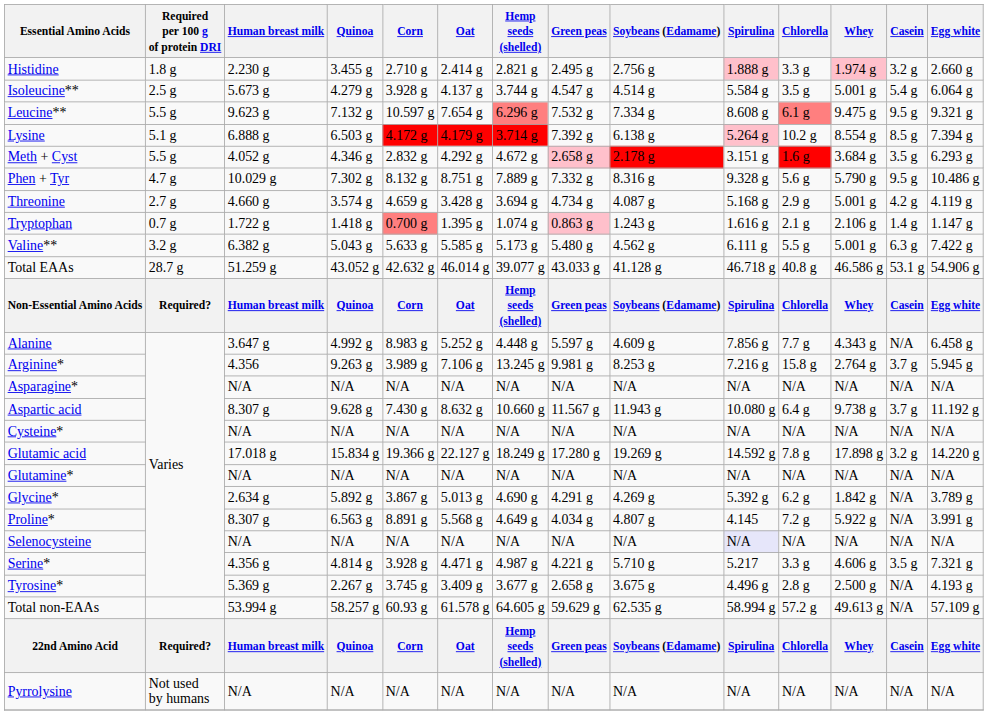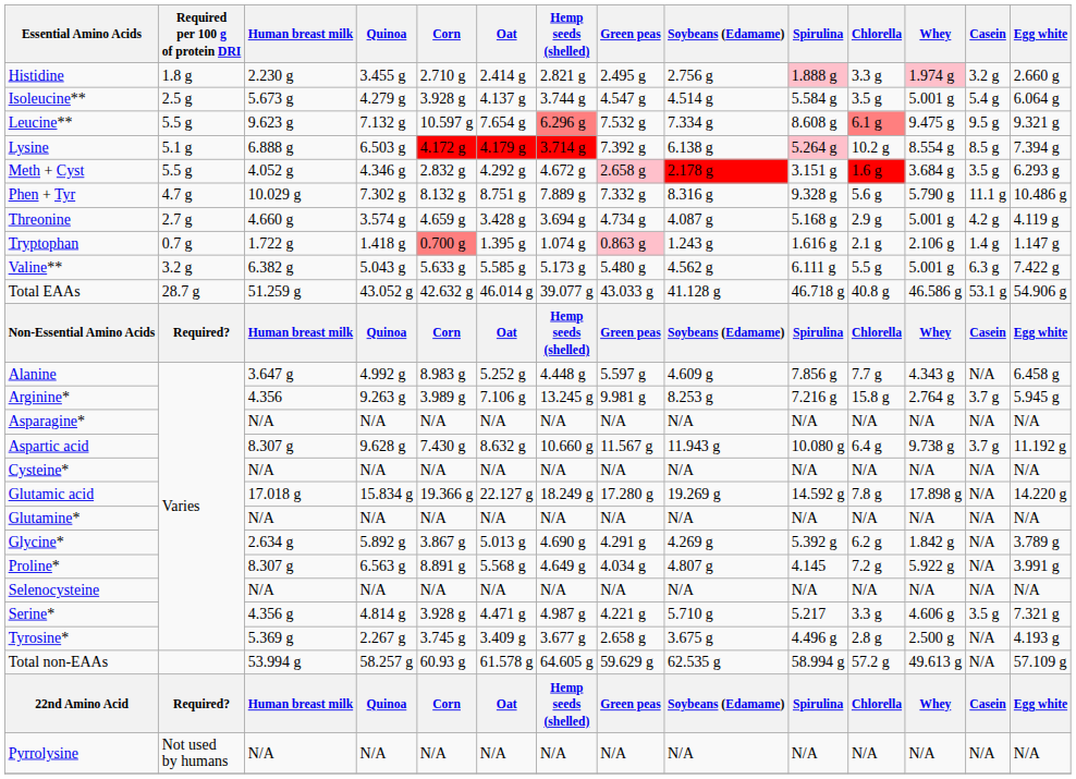 <table class="sortable wikitable">
 <tr>
 <th><small>Essential Amino Acids</small></th>
 <th><small>Required<br>per 100 <a href='#'>g</a><br>of protein <a href='#'>DRI</a></small></th>
 <th><small><a href='#'>Human breast milk</a></small></th>
 <th><small><a href='#'>Quinoa</a></small></th>
 <th><small><a href='#'>Corn</a></small></th>
 <th><small><a href='#'>Oat</a></small></th>
 <th><small><a href='#'>Hemp<br>seeds<br>(shelled)</a></small></th>
 <th><small><a href='#'>Green peas</a></small></th>
 <th><small><a href='#'>Soybeans</a> (<a href='#'>Edamame</a>)</small></th>
 <th><small><a href='#'>Spirulina</a></small></th>
 <th><small><a href='#'>Chlorella</a></small></th>
 <th><small><a href='#'>Whey</a></small></th>
 <th><small><a href='#'>Casein</a></small></th>
 <th><small><a href='#'>Egg white</a></small></th>
 </tr>
 <tr>
 <td><a href='#'>Histidine</a></td>
 <td>1.8 g</td>
 <td>2.230 g</td>
 <td>3.455 g</td>
 <td>2.710 g</td>
 <td>2.414 g</td>
 <td>2.821 g</td>
 <td>2.495 g</td>
 <td>2.756 g</td>
 <td bgcolor="pink">1.888 g</td>
 <td>3.3 g</td>
 <td bgcolor="pink">1.974 g</td>
 <td>3.2 g</td>
 <td>2.660 g</td>
 </tr>
 <tr>
 <td><a href='#'>Isoleucine</a>**</td>
 <td>2.5 g</td>
 <td>5.673 g</td>
 <td>4.279 g</td>
 <td>3.928 g</td>
 <td>4.137 g</td>
 <td>3.744 g</td>
 <td>4.547 g</td>
 <td>4.514 g</td>
 <td>5.584 g</td>
 <td>3.5 g</td>
 <td>5.001 g</td>
 <td>5.4 g</td>
 <td>6.064 g</td>
 </tr>
 <tr>
 <td><a href='#'>Leucine</a>**</td>
 <td>5.5 g</td>
 <td>9.623 g</td>
 <td>7.132 g</td>
 <td>10.597 g</td>
 <td>7.654 g</td>
 <td bgcolor="#FF7F7F">6.296 g</td>
 <td>7.532 g</td>
 <td>7.334 g</td>
 <td>8.608 g</td>
 <td bgcolor="#FF7F7F">6.1 g</td>
 <td>9.475 g</td>
 <td>9.5 g</td>
 <td>9.321 g</td>
 </tr>
 <tr>
 <td><a href='#'>Lysine</a></td>
 <td>5.1 g</td>
 <td>6.888 g</td>
 <td>6.503 g</td>
 <td bgcolor="red">4.172 g</td>
 <td bgcolor="red">4.179 g</td>
 <td bgcolor="red">3.714 g</td>
 <td>7.392 g</td>
 <td>6.138 g</td>
 <td bgcolor="pink">5.264 g</td>
 <td>10.2 g</td>
 <td>8.554 g</td>
 <td>8.5 g</td>
 <td>7.394 g</td>
 </tr>
 <tr>
 <td><a href='#'>Meth</a> + <a href='#'>Cyst</a></td>
 <td>5.5 g</td>
 <td>4.052 g</td>
 <td>4.346 g</td>
 <td>2.832 g</td>
 <td>4.292 g</td>
 <td>4.672 g</td>
 <td bgcolor="pink">2.658 g</td>
 <td bgcolor=red>2.178 g</td>
 <td>3.151 g</td>
 <td bgcolor=red>1.6 g</td>
 <td>3.684 g</td>
 <td>3.5 g</td>
 <td>6.293 g</td>
 </tr>
 <tr>
 <td><a href='#'>Phen</a> + <a href='#'>Tyr</a></td>
 <td>4.7 g</td>
 <td>10.029 g</td>
 <td>7.302 g</td>
 <td>8.132 g</td>
 <td>8.751 g</td>
 <td>7.889 g</td>
 <td>7.332 g</td>
 <td>8.316 g</td>
 <td>9.328 g</td>
 <td>5.6 g</td>
 <td>5.790 g</td>
-<td>9.5 g</td>
+<td>11.1 g</td>
 <td>10.486 g</td>
 </tr>
 <tr>
 <td><a href='#'>Threonine</a></td>
 <td>2.7 g</td>
 <td>4.660 g</td>
 <td>3.574 g</td>
 <td>4.659 g</td>
 <td>3.428 g</td>
 <td>3.694 g</td>
 <td>4.734 g</td>
 <td>4.087 g</td>
 <td>5.168 g</td>
 <td>2.9 g</td>
 <td>5.001 g</td>
 <td>4.2 g</td>
 <td>4.119 g</td>
 </tr>
 <tr>
 <td><a href='#'>Tryptophan</a></td>
 <td>0.7 g</td>
 <td>1.722 g</td>
 <td>1.418 g</td>
 <td bgcolor="#FF7F7F">0.700 g</td>
 <td>1.395 g</td>
 <td>1.074 g</td>
 <td bgcolor="pink">0.863 g</td>
 <td>1.243 g</td>
 <td>1.616 g</td>
 <td>2.1 g</td>
 <td>2.106 g</td>
 <td>1.4 g</td>
 <td>1.147 g</td>
 </tr>
 <tr>
 <td><a href='#'>Valine</a>**</td>
 <td>3.2 g</td>
 <td>6.382 g</td>
 <td>5.043 g</td>
 <td>5.633 g</td>
 <td>5.585 g</td>
 <td>5.173 g</td>
 <td>5.480 g</td>
 <td>4.562 g</td>
 <td>6.111 g</td>
 <td>5.5 g</td>
 <td>5.001 g</td>
 <td>6.3 g</td>
 <td>7.422 g</td>
 </tr>
 <tr>
 <td>Total EAAs</td>
 <td>28.7 g</td>
 <td>51.259 g</td>
 <td>43.052 g</td>
 <td>42.632 g</td>
 <td>46.014 g</td>
 <td>39.077 g</td>
 <td>43.033 g</td>
 <td>41.128 g</td>
 <td>46.718 g</td>
 <td>40.8 g</td>
 <td>46.586 g</td>
 <td>53.1 g</td>
 <td>54.906 g</td>
 </tr>
 <tr>
 <th><small>Non-Essential Amino Acids</small></th>
 <th><small>Required?</small></th>
 <th><small><a href='#'>Human breast milk</a></small></th>
 <th><small><a href='#'>Quinoa</a></small></th>
 <th><small><a href='#'>Corn</a></small></th>
 <th><small><a href='#'>Oat</a></small></th>
 <th><small><a href='#'>Hemp<br>seeds<br>(shelled)</a></small></th>
 <th><small><a href='#'>Green peas</a></small></th>
 <th><small><a href='#'>Soybeans</a> (<a href='#'>Edamame</a>)</small></th>
 <th><small><a href='#'>Spirulina</a></small></th>
 <th><small><a href='#'>Chlorella</a></small></th>
 <th><small><a href='#'>Whey</a></small></th>
 <th><small><a href='#'>Casein</a></small></th>
 <th><small><a href='#'>Egg white</a></small></th>
 </tr>
 <tr>
 <td><a href='#'>Alanine</a></td>
 <td rowspan="12">Varies</td>
 <td>3.647 g</td>
 <td>4.992 g</td>
 <td>8.983 g</td>
 <td>5.252 g</td>
 <td>4.448 g</td>
 <td>5.597 g</td>
 <td>4.609 g</td>
 <td>7.856 g</td>
 <td>7.7 g</td>
 <td>4.343 g</td>
 <td>N/A</td>
 <td>6.458 g</td>
 </tr>
 <tr>
 <td><a href='#'>Arginine</a>*</td>
 <td>4.356</td>
 <td>9.263 g</td>
 <td>3.989 g</td>
 <td>7.106 g</td>
 <td>13.245 g</td>
 <td>9.981 g</td>
 <td>8.253 g</td>
 <td>7.216 g</td>
 <td>15.8 g</td>
 <td>2.764 g</td>
 <td>3.7 g</td>
 <td>5.945 g</td>
 </tr>
 <tr>
 <td><a href='#'>Asparagine</a>*</td>
 <td>N/A</td>
 <td>N/A</td>
 <td>N/A</td>
 <td>N/A</td>
 <td>N/A</td>
 <td>N/A</td>
 <td>N/A</td>
 <td>N/A</td>
 <td>N/A</td>
 <td>N/A</td>
 <td>N/A</td>
 <td>N/A</td>
 </tr>
 <tr>
 <td><a href='#'>Aspartic acid</a></td>
 <td>8.307 g</td>
 <td>9.628 g</td>
 <td>7.430 g</td>
 <td>8.632 g</td>
 <td>10.660 g</td>
 <td>11.567 g</td>
 <td>11.943 g</td>
 <td>10.080 g</td>
 <td>6.4 g</td>
 <td>9.738 g</td>
 <td>3.7 g</td>
 <td>11.192 g</td>
 </tr>
 <tr>
 <td><a href='#'>Cysteine</a>*</td>
 <td>N/A</td>
 <td>N/A</td>
 <td>N/A</td>
 <td>N/A</td>
 <td>N/A</td>
 <td>N/A</td>
 <td>N/A</td>
 <td>N/A</td>
 <td>N/A</td>
 <td>N/A</td>
 <td>N/A</td>
 <td>N/A</td>
 </tr>
 <tr>
 <td><a href='#'>Glutamic acid</a></td>
 <td>17.018 g</td>
 <td>15.834 g</td>
 <td>19.366 g</td>
 <td>22.127 g</td>
 <td>18.249 g</td>
 <td>17.280 g</td>
 <td>19.269 g</td>
 <td>14.592 g</td>
 <td>7.8 g</td>
 <td>17.898 g</td>
-<td>3.2 g</td>
+<td>N/A</td>
 <td>14.220 g</td>
 </tr>
 <tr>
 <td><a href='#'>Glutamine</a>*</td>
 <td>N/A</td>
 <td>N/A</td>
 <td>N/A</td>
 <td>N/A</td>
 <td>N/A</td>
 <td>N/A</td>
 <td>N/A</td>
 <td>N/A</td>
 <td>N/A</td>
 <td>N/A</td>
 <td>N/A</td>
 <td>N/A</td>
 </tr>
 <tr>
 <td><a href='#'>Glycine</a>*</td>
 <td>2.634 g</td>
 <td>5.892 g</td>
 <td>3.867 g</td>
 <td>5.013 g</td>
 <td>4.690 g</td>
 <td>4.291 g</td>
 <td>4.269 g</td>
 <td>5.392 g</td>
 <td>6.2 g</td>
 <td>1.842 g</td>
 <td>N/A</td>
 <td>3.789 g</td>
 </tr>
 <tr>
 <td><a href='#'>Proline</a>*</td>
 <td>8.307 g</td>
 <td>6.563 g</td>
 <td>8.891 g</td>
 <td>5.568 g</td>
 <td>4.649 g</td>
 <td>4.034 g</td>
 <td>4.807 g</td>
 <td>4.145</td>
 <td>7.2 g</td>
 <td>5.922 g</td>
 <td>N/A</td>
 <td>3.991 g</td>
 </tr>
 <tr>
 <td><a href='#'>Selenocysteine</a></td>
 <td>N/A</td>
 <td>N/A</td>
 <td>N/A</td>
 <td>N/A</td>
 <td>N/A</td>
 <td>N/A</td>
 <td>N/A</td>
-<td style="background: lavender;">N/A</td>
+<td>N/A</td>
 <td>N/A</td>
 <td>N/A</td>
 <td>N/A</td>
 <td>N/A</td>
 </tr>
 <tr>
 <td><a href='#'>Serine</a>*</td>
 <td>4.356 g</td>
 <td>4.814 g</td>
 <td>3.928 g</td>
 <td>4.471 g</td>
 <td>4.987 g</td>
 <td>4.221 g</td>
 <td>5.710 g</td>
 <td>5.217</td>
 <td>3.3 g</td>
 <td>4.606 g</td>
 <td>3.5 g</td>
 <td>7.321 g</td>
 </tr>
 <tr>
 <td><a href='#'>Tyrosine</a>*</td>
 <td>5.369 g</td>
 <td>2.267 g</td>
 <td>3.745 g</td>
 <td>3.409 g</td>
 <td>3.677 g</td>
 <td>2.658 g</td>
 <td>3.675 g</td>
 <td>4.496 g</td>
 <td>2.8 g</td>
 <td>2.500 g</td>
 <td>N/A</td>
 <td>4.193 g</td>
 </tr>
 <tr>
 <td>Total non-EAAs</td>
 <td></td>
 <td>53.994 g</td>
 <td>58.257 g</td>
 <td>60.93 g</td>
 <td>61.578 g</td>
 <td>64.605 g</td>
 <td>59.629 g</td>
 <td>62.535 g</td>
 <td>58.994 g</td>
 <td>57.2 g</td>
 <td>49.613 g</td>
 <td>N/A</td>
 <td>57.109 g</td>
 </tr>
 <tr>
 <th><small>22nd Amino Acid</small></th>
 <th><small>Required?</small></th>
 <th><small><a href='#'>Human breast milk</a></small></th>
 <th><small><a href='#'>Quinoa</a></small></th>
 <th><small><a href='#'>Corn</a></small></th>
 <th><small><a href='#'>Oat</a></small></th>
 <th><small><a href='#'>Hemp<br>seeds<br>(shelled)</a></small></th>
 <th><small><a href='#'>Green peas</a></small></th>
 <th><small><a href='#'>Soybeans</a> (<a href='#'>Edamame</a>)</small></th>
 <th><small><a href='#'>Spirulina</a></small></th>
 <th><small><a href='#'>Chlorella</a></small></th>
 <th><small><a href='#'>Whey</a></small></th>
 <th><small><a href='#'>Casein</a></small></th>
 <th><small><a href='#'>Egg white</a></small></th>
 </tr>
 <tr>
 <td><a href='#'>Pyrrolysine</a></td>
 <td>Not used<br>by humans</td>
 <td>N/A</td>
 <td>N/A</td>
 <td>N/A</td>
 <td>N/A</td>
 <td>N/A</td>
 <td>N/A</td>
 <td>N/A</td>
 <td>N/A</td>
 <td>N/A</td>
 <td>N/A</td>
 <td>N/A</td>
 <td>N/A</td>
 </tr>
 <tr>
 </tr>
 </table>
